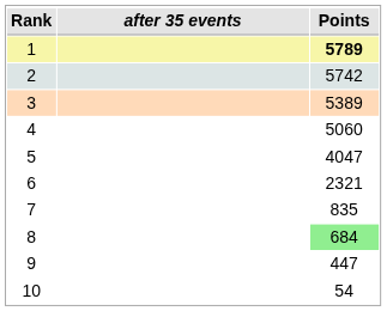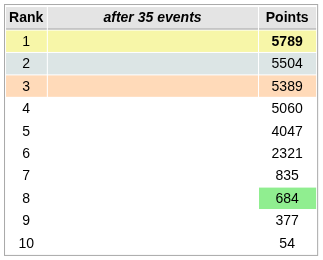 <table cellspacing="1" cellpadding="3" style="border:1px solid #AAAAAA;font-size:86%">
 <tr style="background-color: #E4E4E4;">
 </tr>
 <tr style="background-color: #E4E4E4;">
 <th style="border-bottom:1px solid #AAAAAA; width: 10px;">Rank</th>
 <th style="border-bottom:1px solid #AAAAAA; width: 200px;"><em>after 35 events</em></th>
 <th style="border-bottom:1px solid #AAAAAA; width: 50px;">Points</th>
 </tr>
 <tr style="background:#f7f6a8;">
 <td align=center>1</td>
 <td><strong></strong> </td>
 <td align=center><strong>5789</strong></td>
 </tr>
 <tr style="background:#dce5e5;">
 <td align=center>2</td>
 <td></td>
-<td align=center>5742</td>
+<td align=center>5504</td>
 </tr>
 <tr style="background:#ffdab9;">
 <td align=center>3</td>
 <td></td>
 <td align=center>5389</td>
 </tr>
 <tr>
 <td align=center>4</td>
 <td></td>
 <td align=center>5060</td>
 </tr>
 <tr>
 <td align=center>5</td>
 <td></td>
 <td align=center>4047</td>
 </tr>
 <tr>
 <td align=center>6</td>
 <td></td>
 <td align=center>2321</td>
 </tr>
 <tr>
 <td align=center>7</td>
 <td>  </td>
 <td align=center>835</td>
 </tr>
 <tr>
 <td align=center>8</td>
 <td></td>
 <td align=center style="background: lightgreen;">684</td>
 </tr>
 <tr>
 <td align=center>9</td>
 <td></td>
-<td align=center>447</td>
+<td align=center>377</td>
 </tr>
 <tr>
 <td align=center>10</td>
 <td></td>
 <td align=center>54</td>
 </tr>
 </table>
